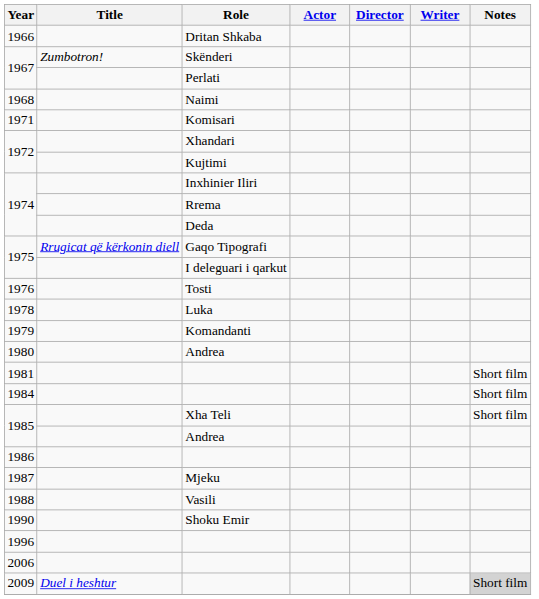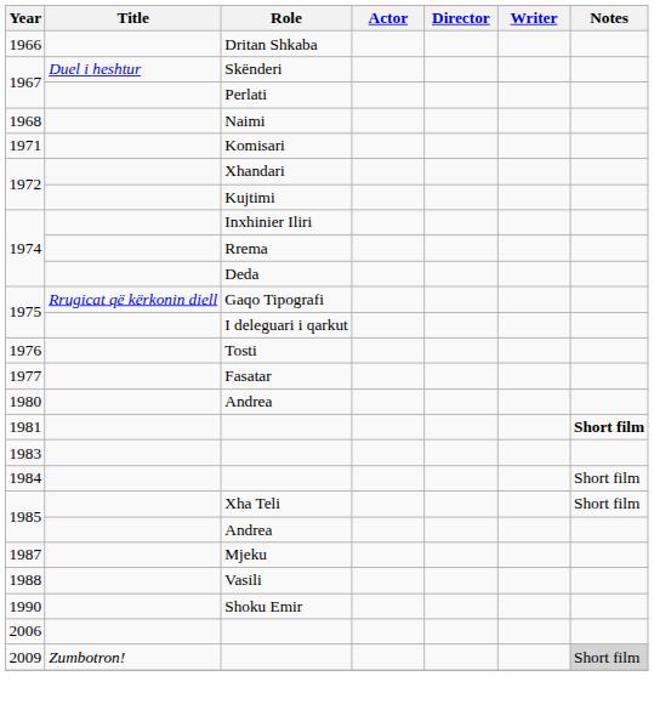 <table class="wikitable plainrowheaders">
 <tr>
 <th>Year</th>
 <th>Title</th>
 <th>Role</th>
 <th width="65"><a href='#'>Actor</a></th>
 <th width="65"><a href='#'>Director</a></th>
 <th width="65"><a href='#'>Writer</a></th>
 <th scope="col">Notes</th>
 </tr>
 <tr>
 <td>1966</td>
 <td><em></em></td>
 <td>Dritan Shkaba</td>
 <td></td>
 <td></td>
 <td></td>
 <td></td>
 </tr>
 <tr>
 <td rowspan=2>1967</td>
-<td><em>Zumbotron!</em></td>
+<td><em><a href='#'>Duel i heshtur</a></em></td>
 <td>Skënderi</td>
 <td></td>
 <td></td>
 <td></td>
 <td></td>
 </tr>
 <tr>
 <td><em></em></td>
 <td>Perlati</td>
 <td></td>
 <td></td>
 <td></td>
 <td></td>
 </tr>
 <tr>
 <td>1968</td>
 <td><em></em></td>
 <td>Naimi</td>
 <td></td>
 <td></td>
 <td></td>
 <td></td>
 </tr>
 <tr>
 <td>1971</td>
 <td><em></em></td>
 <td>Komisari</td>
 <td></td>
 <td></td>
 <td></td>
 <td></td>
 </tr>
 <tr>
 <td rowspan=2>1972</td>
 <td><em></em></td>
 <td>Xhandari</td>
 <td></td>
 <td></td>
 <td></td>
 <td></td>
 </tr>
 <tr>
 <td><em></em></td>
 <td>Kujtimi</td>
 <td></td>
 <td></td>
 <td></td>
 <td></td>
 </tr>
 <tr>
 <td rowspan=3>1974</td>
 <td><em></em></td>
 <td>Inxhinier Iliri</td>
 <td></td>
 <td></td>
 <td></td>
 <td></td>
 </tr>
 <tr>
 <td><em></em></td>
 <td>Rrema</td>
 <td></td>
 <td></td>
 <td></td>
 <td></td>
 </tr>
 <tr>
 <td><em></em></td>
 <td>Deda</td>
 <td></td>
 <td></td>
 <td></td>
 <td></td>
 </tr>
 <tr>
 <td rowspan=2>1975</td>
 <td><em><a href='#'>Rrugicat që kërkonin diell</a></em></td>
 <td>Gaqo Tipografi</td>
 <td></td>
 <td></td>
 <td></td>
 <td></td>
 </tr>
 <tr>
 <td><em></em></td>
 <td>I deleguari i qarkut</td>
 <td></td>
 <td></td>
 <td></td>
 <td></td>
 </tr>
 <tr>
 <td>1976</td>
 <td><em></em></td>
 <td>Tosti</td>
 <td></td>
 <td></td>
 <td></td>
 <td></td>
 </tr>
 <tr>
-<td>1978</td>
+<td>1977</td>
 <td><em></em></td>
-<td>Luka</td>
-<td></td>
-<td></td>
-<td></td>
-<td></td>
-</tr>
-<tr>
-<td>1979</td>
-<td><em></em></td>
-<td>Komandanti</td>
+<td>Fasatar</td>
 <td></td>
 <td></td>
 <td></td>
 <td></td>
 </tr>
 <tr>
 <td>1980</td>
 <td><em></em></td>
 <td>Andrea</td>
 <td></td>
 <td></td>
 <td></td>
 <td></td>
 </tr>
 <tr>
 <td>1981</td>
 <td><em></em></td>
 <td></td>
 <td></td>
 <td></td>
 <td></td>
-<td>Short film</td>
+<td><strong>Short film</strong></td>
+</tr>
+<tr>
+<td>1983</td>
+<td><em></em></td>
+<td></td>
+<td></td>
+<td></td>
+<td></td>
+<td></td>
 </tr>
 <tr>
 <td>1984</td>
 <td><em></em></td>
 <td></td>
 <td></td>
 <td></td>
 <td></td>
 <td>Short film</td>
 </tr>
 <tr>
 <td rowspan=2>1985</td>
 <td><em></em></td>
 <td>Xha Teli</td>
 <td></td>
 <td></td>
 <td></td>
 <td>Short film</td>
 </tr>
 <tr>
 <td><em></em></td>
 <td>Andrea</td>
-<td></td>
-<td></td>
-<td></td>
-<td></td>
-</tr>
-<tr>
-<td>1986</td>
-<td><em></em></td>
-<td></td>
 <td></td>
 <td></td>
 <td></td>
 <td></td>
 </tr>
 <tr>
 <td>1987</td>
 <td><em></em></td>
 <td>Mjeku</td>
 <td></td>
 <td></td>
 <td></td>
 <td></td>
 </tr>
 <tr>
 <td>1988</td>
 <td><em></em></td>
 <td>Vasili</td>
 <td></td>
 <td></td>
 <td></td>
 <td></td>
 </tr>
 <tr>
 <td>1990</td>
 <td><em></em></td>
 <td>Shoku Emir</td>
 <td></td>
 <td></td>
 <td></td>
 <td></td>
 </tr>
 <tr>
-<td>1996</td>
-<td><em></em></td>
-<td></td>
-<td></td>
-<td></td>
-<td></td>
-<td></td>
-</tr>
-<tr>
 <td>2006</td>
 <td><em></em></td>
 <td></td>
 <td></td>
 <td></td>
 <td></td>
 <td></td>
 </tr>
 <tr>
 <td>2009</td>
-<td><em><a href='#'>Duel i heshtur</a></em></td>
+<td><em>Zumbotron!</em></td>
 <td></td>
 <td></td>
 <td></td>
 <td></td>
 <td style="background: lightgrey;">Short film</td>
 </tr>
 <tr>
 </tr>
 </table>
